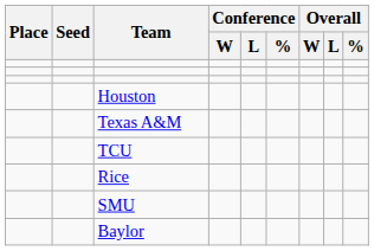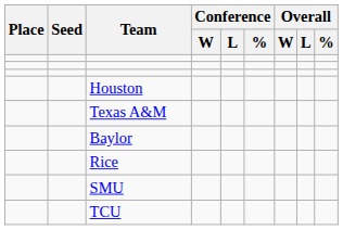 <table class=wikitable>
 <tr>
 <th rowspan ="2">Place</th>
 <th rowspan ="2">Seed</th>
 <th rowspan ="2" width= "100pt">Team</th>
 <th colspan = "3">Conference</th>
 <th colspan ="3">Overall</th>
 </tr>
 <tr>
 <th>W</th>
 <th>L</th>
 <th>%</th>
 <th>W</th>
 <th>L</th>
 <th>%</th>
 </tr>
 <tr>
 <td></td>
 <td></td>
 <td></td>
 <td></td>
 <td></td>
 <td></td>
 <td></td>
 <td></td>
 <td></td>
 </tr>
 <tr>
 <td></td>
 <td></td>
 <td></td>
 <td></td>
 <td></td>
 <td></td>
 <td></td>
 <td></td>
 <td></td>
 </tr>
 <tr>
 <td></td>
 <td></td>
 <td></td>
 <td></td>
 <td></td>
 <td></td>
 <td></td>
 <td></td>
 <td></td>
 </tr>
 <tr>
 <td></td>
 <td></td>
 <td><a href='#'>Houston</a></td>
 <td></td>
 <td></td>
 <td></td>
 <td></td>
 <td></td>
 <td></td>
 </tr>
 <tr>
 <td></td>
 <td></td>
 <td><a href='#'>Texas A&M</a></td>
 <td></td>
 <td></td>
 <td></td>
 <td></td>
 <td></td>
 <td></td>
 </tr>
 <tr>
 <td></td>
 <td></td>
-<td><a href='#'>TCU</a></td>
+<td><a href='#'>Baylor</a></td>
 <td></td>
 <td></td>
 <td></td>
 <td></td>
 <td></td>
 <td></td>
 </tr>
 <tr>
 <td></td>
 <td></td>
 <td><a href='#'>Rice</a></td>
 <td></td>
 <td></td>
 <td></td>
 <td></td>
 <td></td>
 <td></td>
 </tr>
 <tr>
 <td></td>
 <td></td>
 <td><a href='#'>SMU</a></td>
 <td></td>
 <td></td>
 <td></td>
 <td></td>
 <td></td>
 <td></td>
 </tr>
 <tr>
 <td></td>
 <td></td>
-<td><a href='#'>Baylor</a></td>
+<td><a href='#'>TCU</a></td>
 <td></td>
 <td></td>
 <td></td>
 <td></td>
 <td></td>
 <td></td>
 </tr>
 </table>
